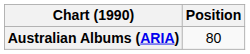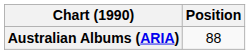 <table class="wikitable plainrowheaders" style="text-align:center">
 <tr>
 <th scope="col">Chart (1990)</th>
 <th scope="col">Position</th>
 </tr>
 <tr>
 <th scope="row">Australian Albums (<a href='#'>ARIA</a>)</th>
-<td>80</td>
+<td>88</td>
 </tr>
 </table>
